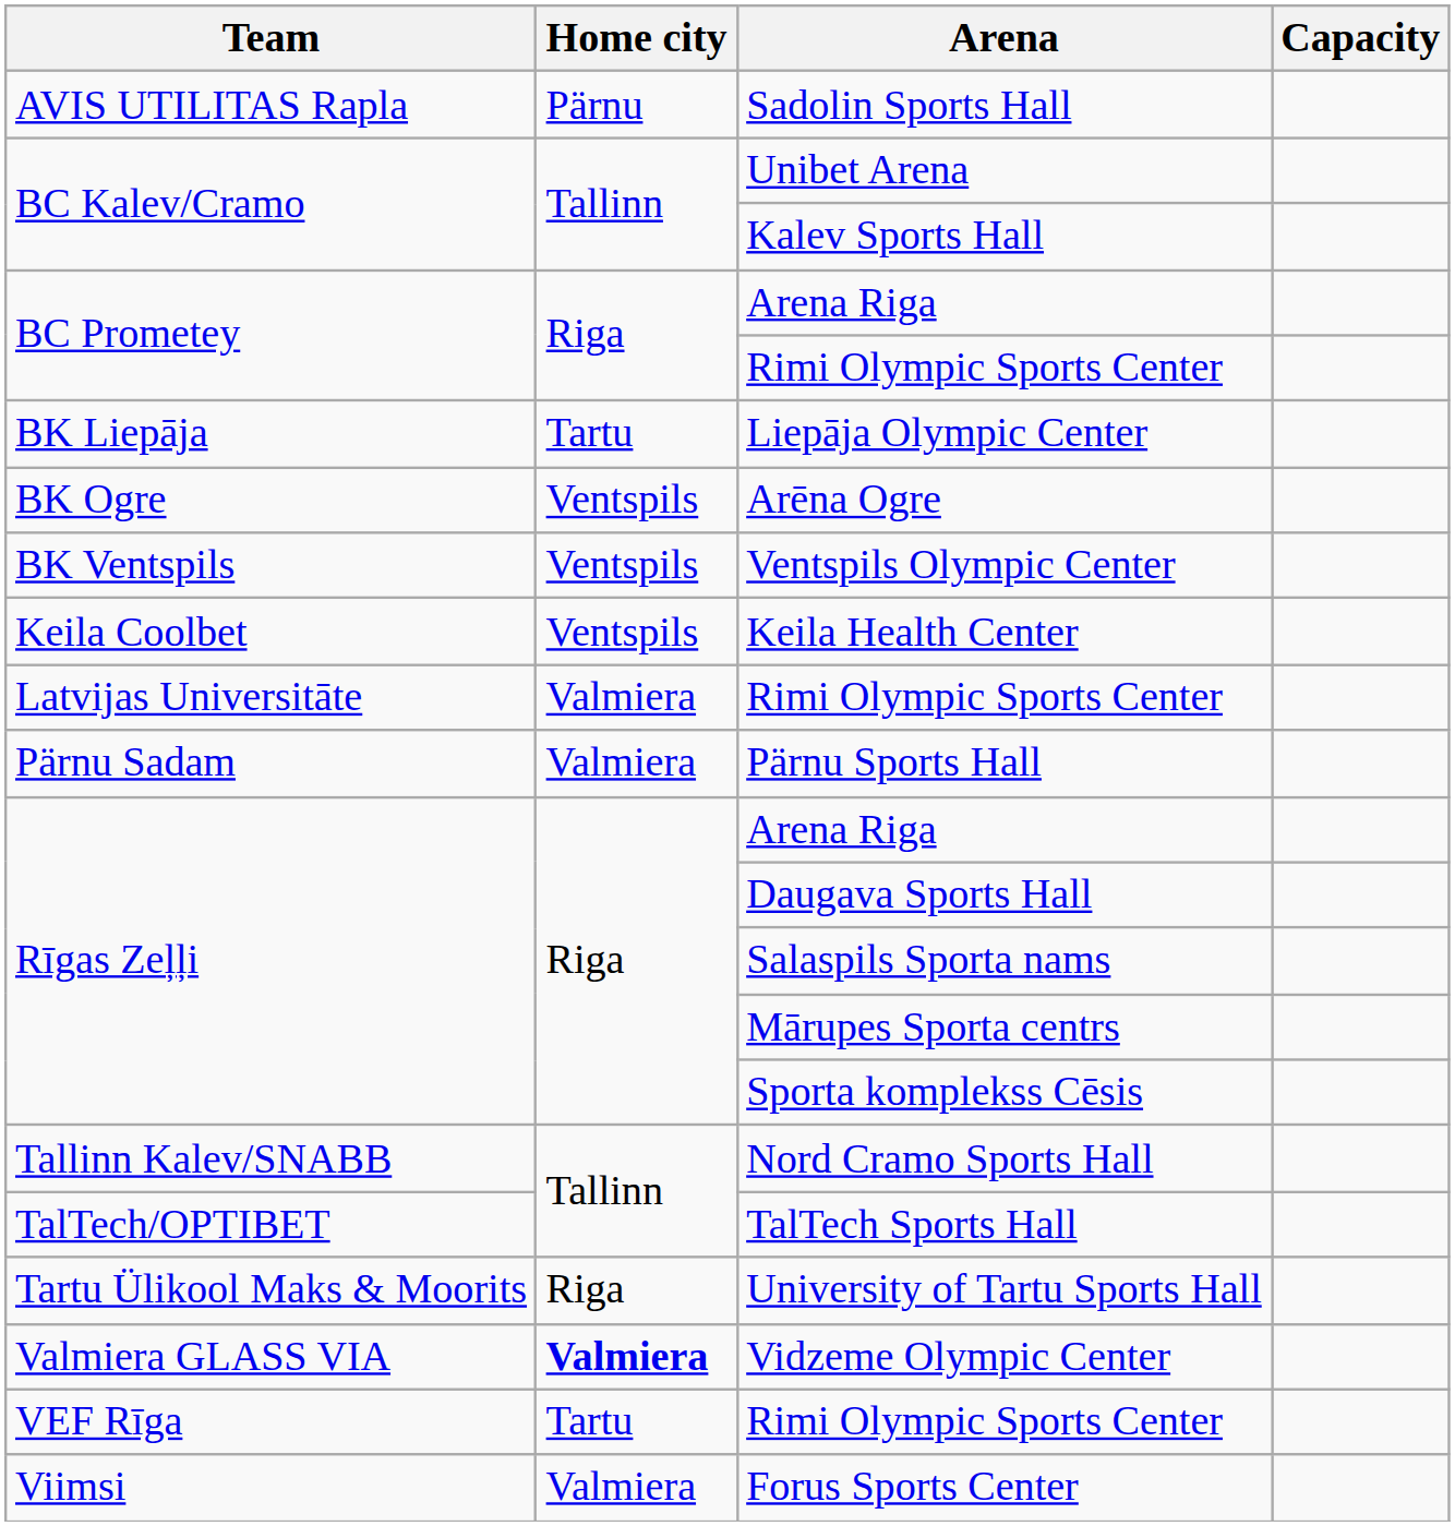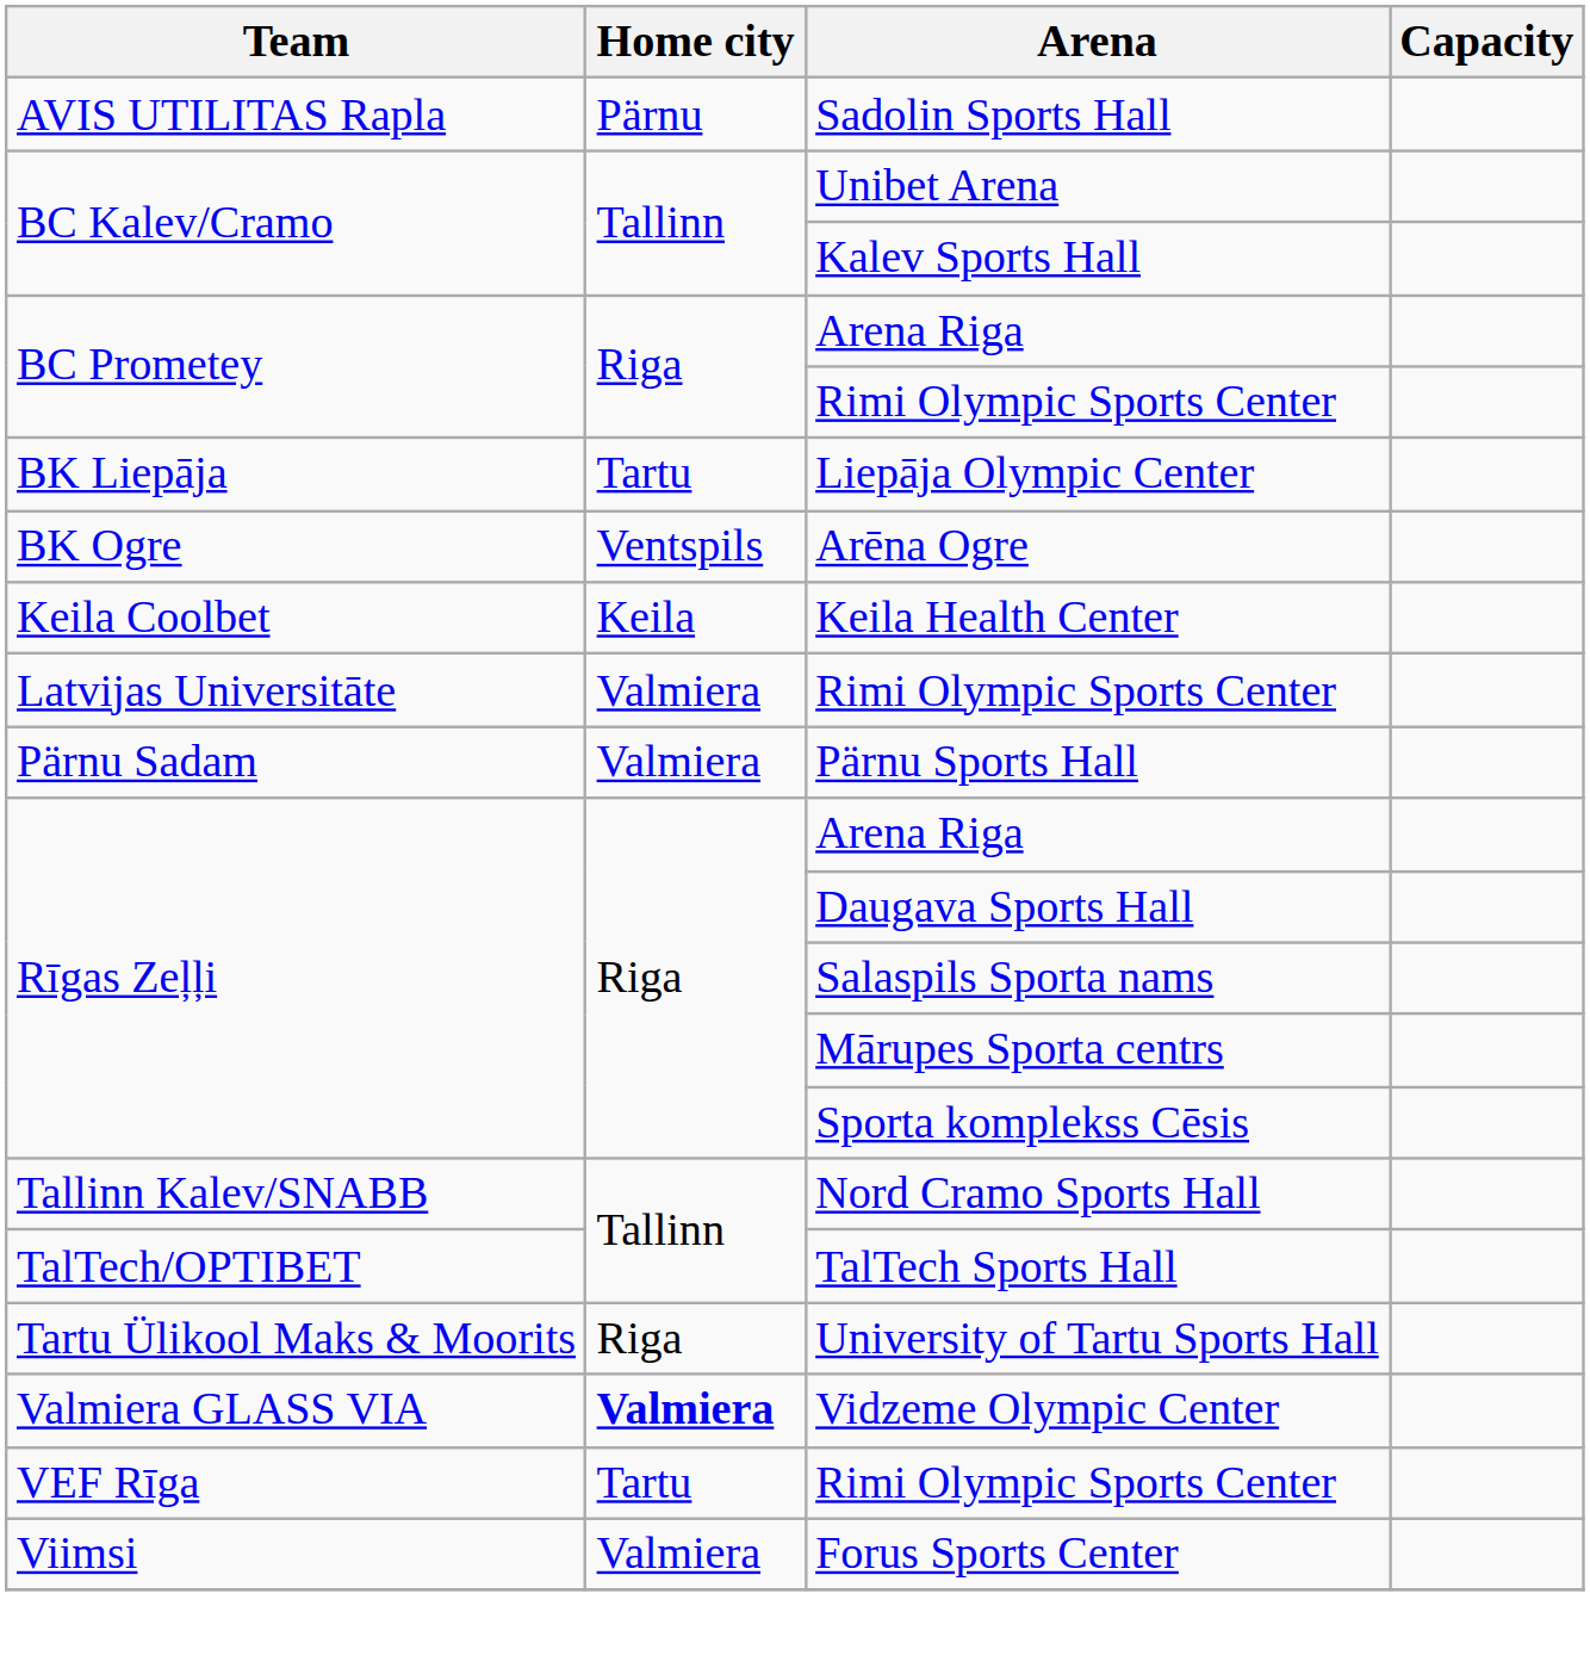 <table class="wikitable sortable">
 <tr>
 <th>Team</th>
 <th>Home city</th>
 <th>Arena</th>
 <th>Capacity</th>
 </tr>
 <tr>
 <td> <a href='#'>AVIS UTILITAS Rapla</a></td>
 <td><a href='#'>Pärnu</a></td>
 <td><a href='#'>Sadolin Sports Hall</a></td>
 <td align=center></td>
 </tr>
 <tr>
 <td rowspan=2> <a href='#'>BC Kalev/Cramo</a></td>
 <td rowspan=2><a href='#'>Tallinn</a></td>
 <td><a href='#'>Unibet Arena</a></td>
 <td align=center></td>
 </tr>
 <tr>
 <td><a href='#'>Kalev Sports Hall</a></td>
 <td align=center></td>
 </tr>
 <tr>
 <td rowspan=2> <a href='#'>BC Prometey</a></td>
 <td rowspan=2><a href='#'>Riga</a></td>
 <td><a href='#'>Arena Riga</a></td>
 <td align=center></td>
 </tr>
 <tr>
 <td><a href='#'>Rimi Olympic Sports Center</a></td>
 <td align=center></td>
 </tr>
 <tr>
 <td> <a href='#'>BK Liepāja</a></td>
 <td><a href='#'>Tartu</a></td>
 <td><a href='#'>Liepāja Olympic Center</a></td>
 <td align=center></td>
 </tr>
 <tr>
 <td> <a href='#'>BK Ogre</a></td>
 <td><a href='#'>Ventspils</a></td>
 <td><a href='#'>Arēna Ogre</a></td>
 <td align=center></td>
 </tr>
 <tr>
-<td> <a href='#'>BK Ventspils</a></td>
-<td><a href='#'>Ventspils</a></td>
-<td><a href='#'>Ventspils Olympic Center</a></td>
-<td align=center></td>
-</tr>
-<tr>
 <td> <a href='#'>Keila Coolbet</a></td>
-<td><a href='#'>Ventspils</a></td>
+<td><a href='#'>Keila</a></td>
 <td><a href='#'>Keila Health Center</a></td>
 <td align=center></td>
 </tr>
 <tr>
 <td> <a href='#'>Latvijas Universitāte</a></td>
 <td><a href='#'>Valmiera</a></td>
 <td><a href='#'>Rimi Olympic Sports Center</a></td>
 <td align=center></td>
 </tr>
 <tr>
 <td> <a href='#'>Pärnu Sadam</a></td>
 <td><a href='#'>Valmiera</a></td>
 <td><a href='#'>Pärnu Sports Hall</a></td>
 <td align=center></td>
 </tr>
 <tr>
 <td rowspan=5> <a href='#'>Rīgas Zeļļi</a></td>
 <td rowspan=5>Riga</td>
 <td><a href='#'>Arena Riga</a></td>
 <td align=center></td>
 </tr>
 <tr>
 <td><a href='#'>Daugava Sports Hall</a></td>
 <td></td>
 </tr>
 <tr>
 <td><a href='#'>Salaspils Sporta nams</a></td>
 <td></td>
 </tr>
 <tr>
 <td><a href='#'>Mārupes Sporta centrs</a></td>
 <td></td>
 </tr>
 <tr>
 <td><a href='#'>Sporta komplekss Cēsis</a></td>
 <td align=center></td>
 </tr>
 <tr>
 <td> <a href='#'>Tallinn Kalev/SNABB</a></td>
 <td rowspan=2>Tallinn</td>
 <td><a href='#'>Nord Cramo Sports Hall</a></td>
 <td align=center><br></td>
 </tr>
 <tr>
 <td> <a href='#'>TalTech/OPTIBET</a></td>
 <td><a href='#'>TalTech Sports Hall</a></td>
 <td align=center></td>
 </tr>
 <tr>
 <td> <a href='#'>Tartu Ülikool Maks & Moorits</a></td>
 <td>Riga</td>
 <td><a href='#'>University of Tartu Sports Hall</a></td>
 <td align=center></td>
 </tr>
 <tr>
 <td> <a href='#'>Valmiera GLASS VIA</a></td>
 <td><strong><a href='#'>Valmiera</a></strong></td>
 <td><a href='#'>Vidzeme Olympic Center</a></td>
 <td align=center></td>
 </tr>
 <tr>
 <td> <a href='#'>VEF Rīga</a></td>
 <td><a href='#'>Tartu</a></td>
 <td><a href='#'>Rimi Olympic Sports Center</a></td>
 <td align=center></td>
 </tr>
 <tr>
 <td> <a href='#'>Viimsi</a></td>
 <td><a href='#'>Valmiera</a></td>
 <td><a href='#'>Forus Sports Center</a></td>
 <td align=center></td>
 </tr>
 <tr>
 </tr>
 </table>
